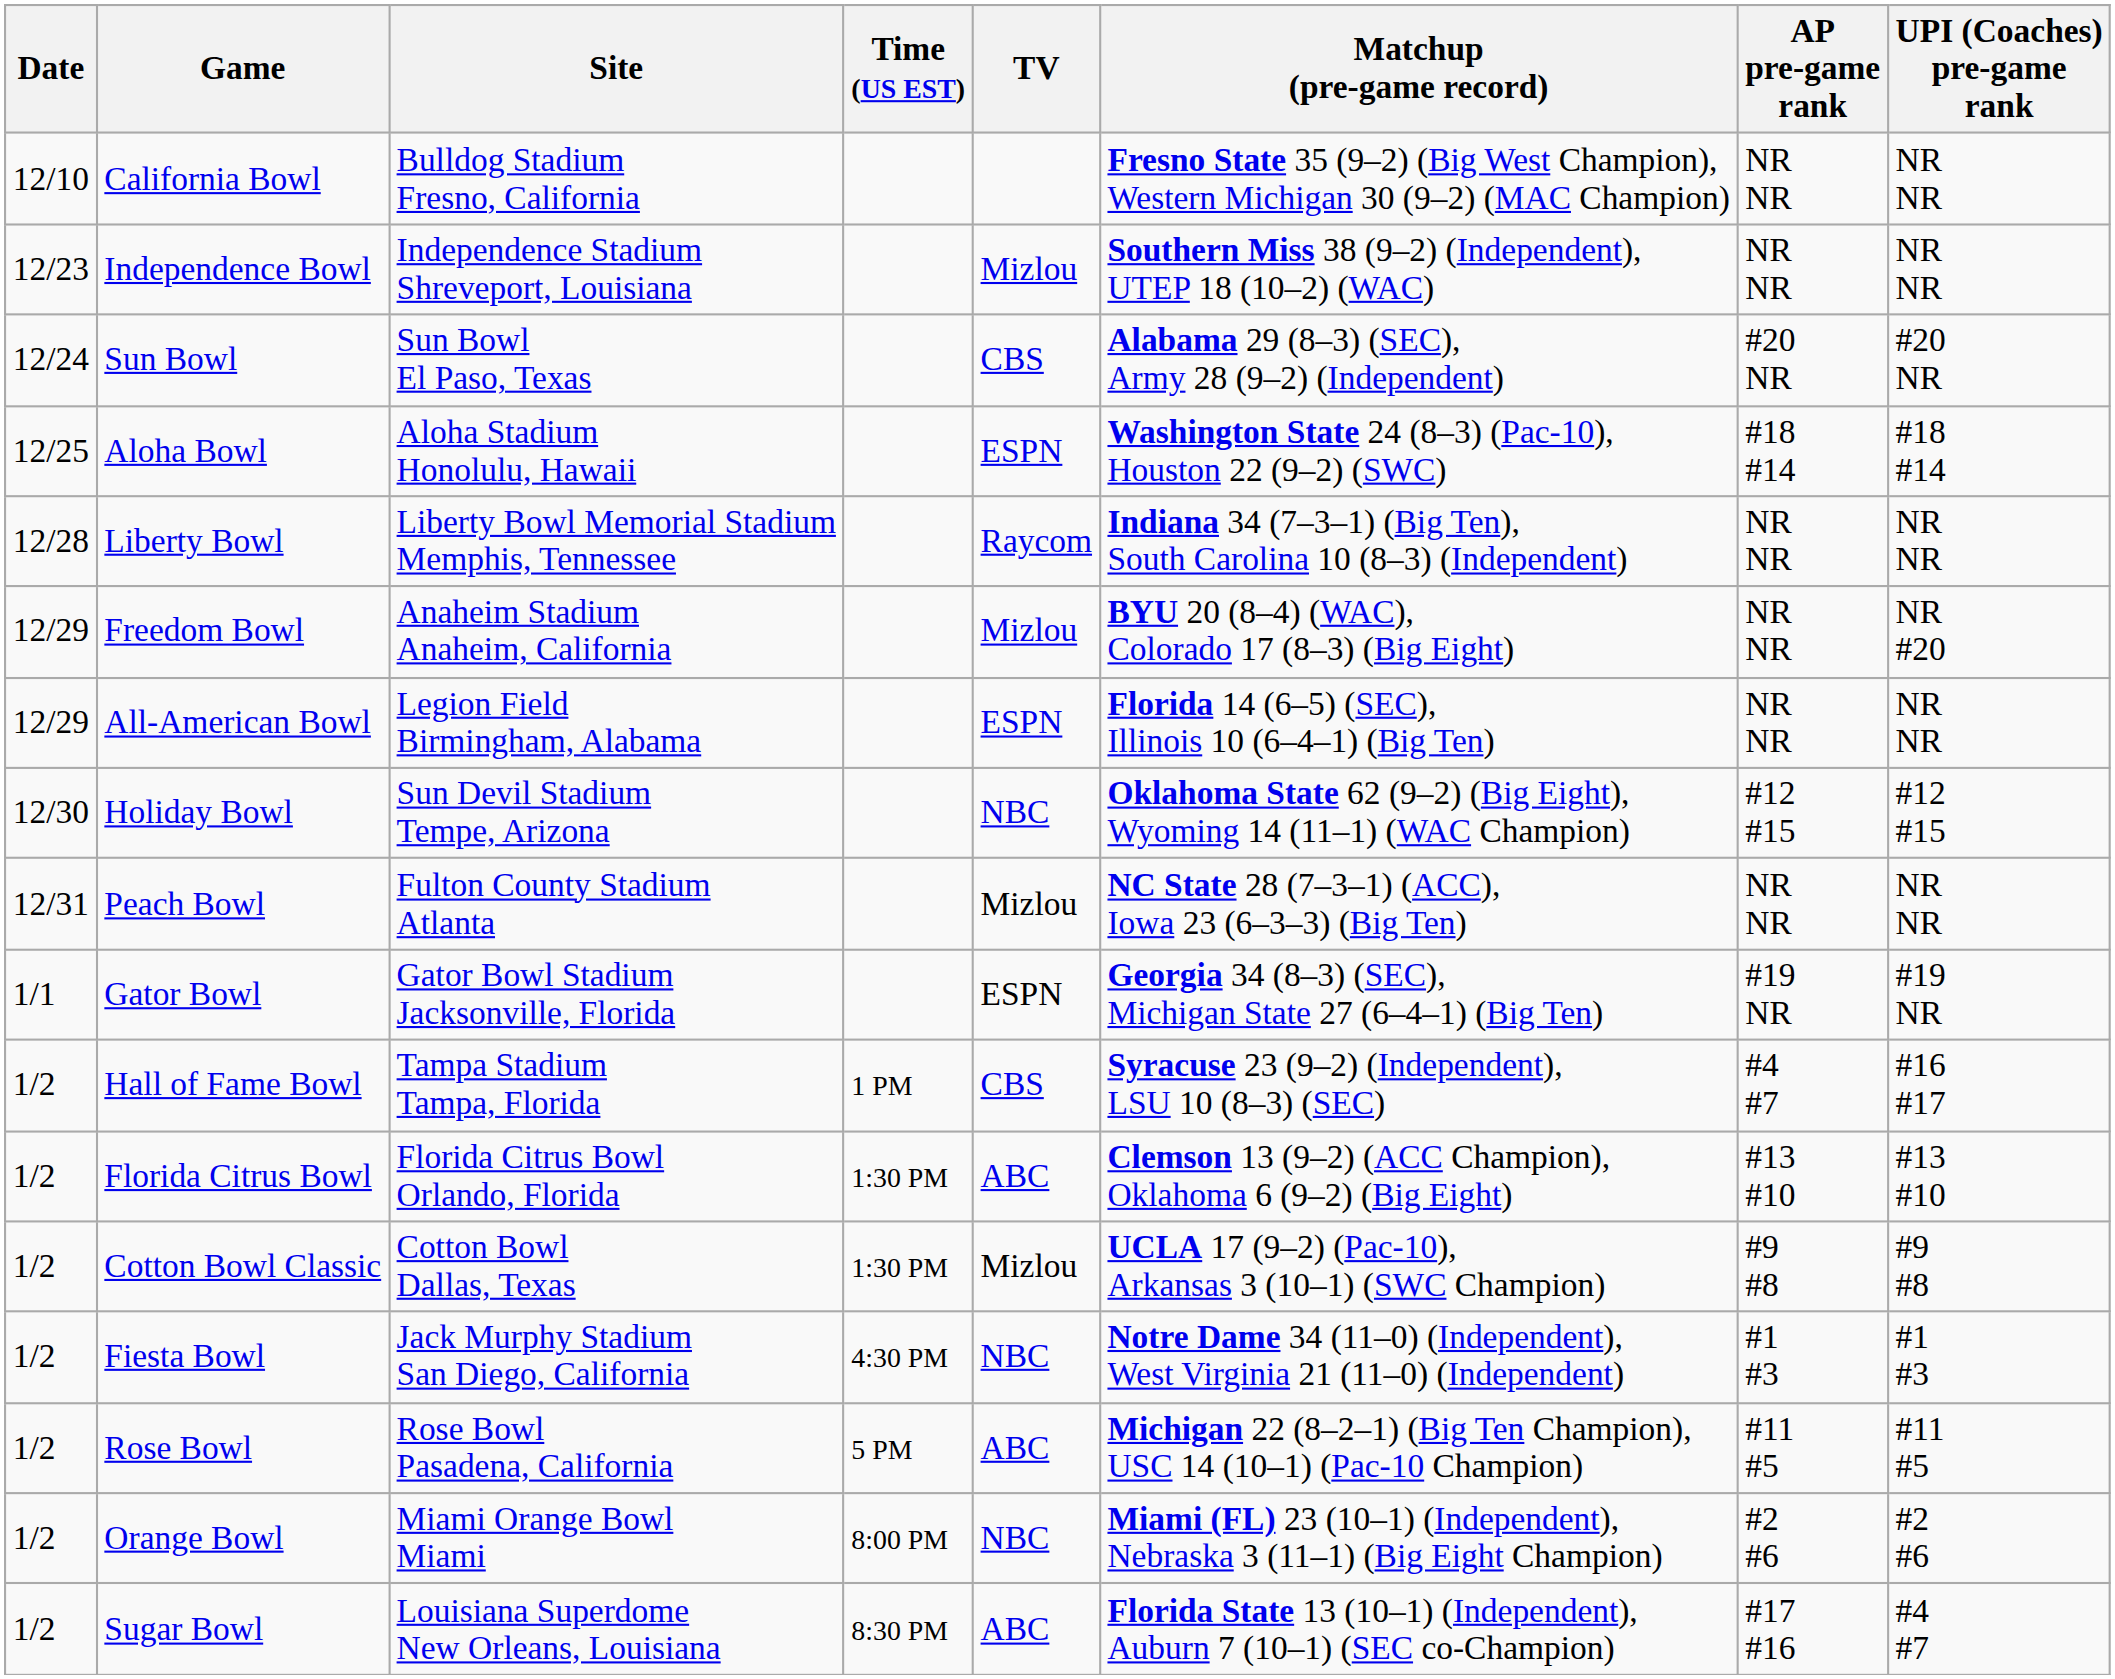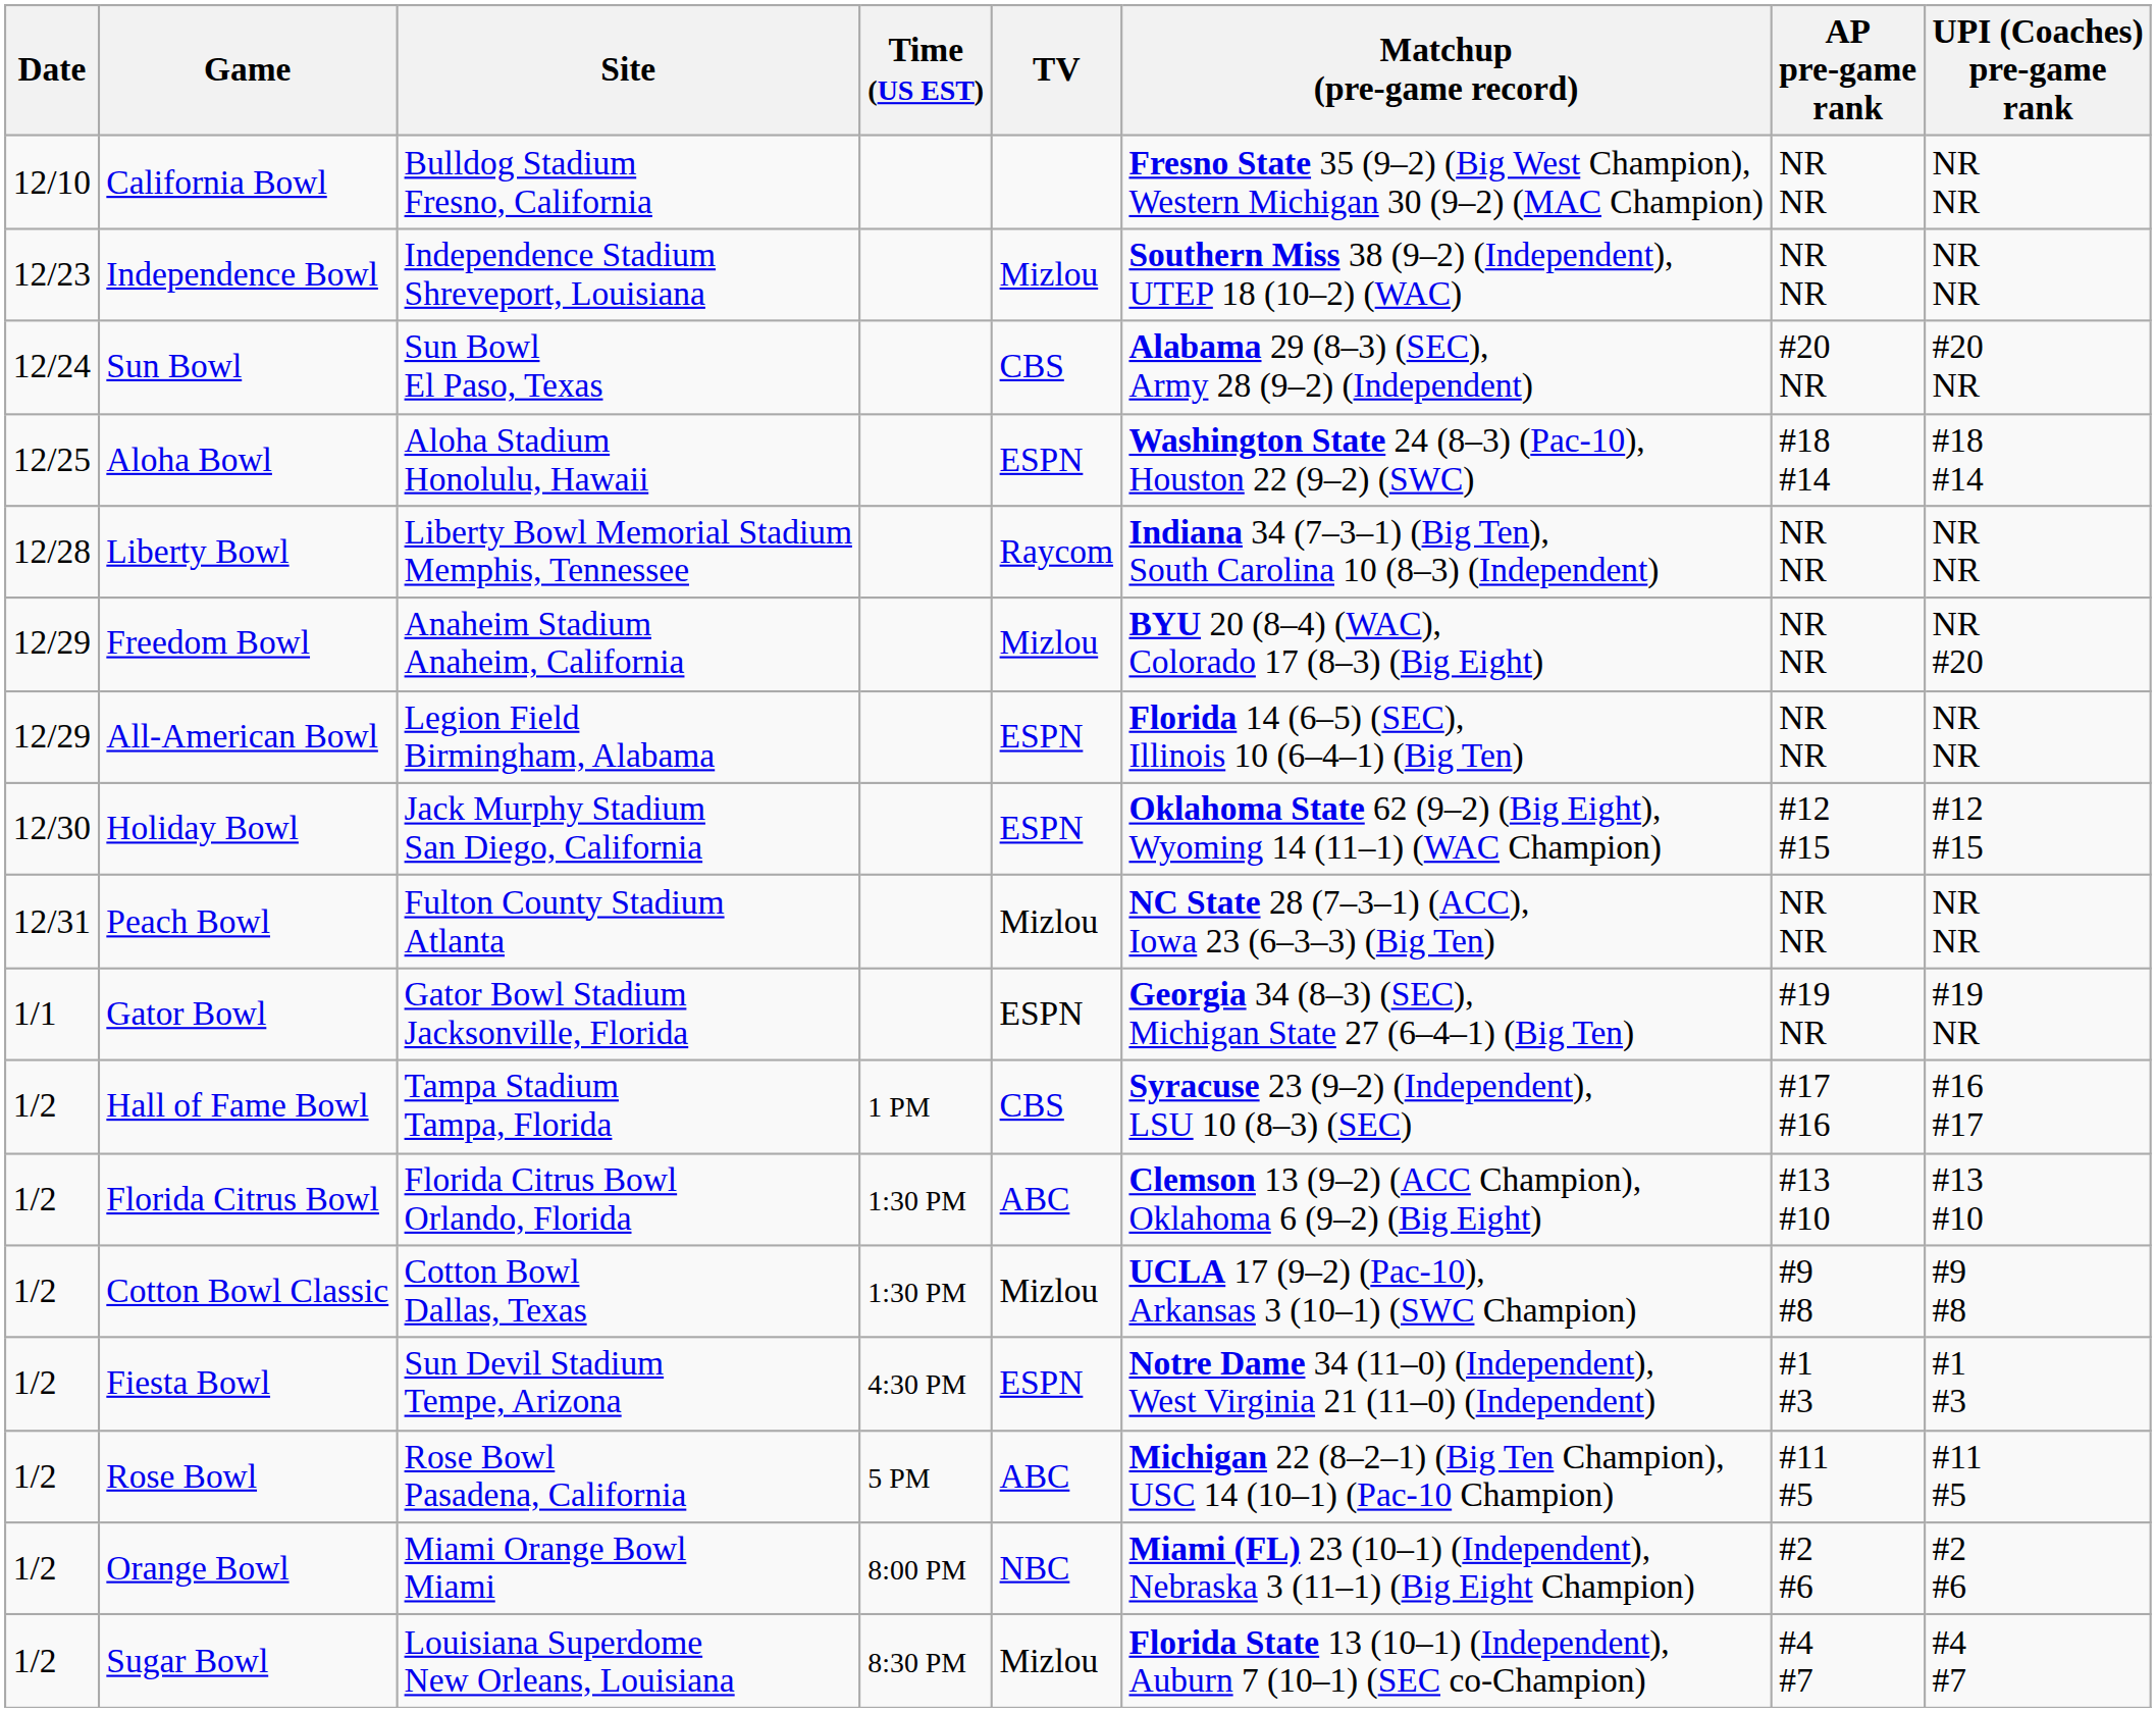 <table class="wikitable">
 <tr>
 <th>Date</th>
 <th>Game</th>
 <th>Site</th>
 <th>Time<br><small>(<a href='#'>US EST</a>)</small></th>
 <th>TV</th>
 <th>Matchup<br>(pre-game record)</th>
 <th>AP<br>pre-game<br>rank</th>
 <th>UPI (Coaches)<br>pre-game<br>rank</th>
 </tr>
 <tr>
 <td>12/10</td>
 <td><a href='#'>California Bowl</a></td>
 <td><a href='#'>Bulldog Stadium</a> <br> <a href='#'>Fresno, California</a></td>
 <td> </td>
 <td> </td>
 <td><strong><a href='#'>Fresno State</a></strong> 35 (9–2) (<a href='#'>Big West</a> Champion),<br><a href='#'>Western Michigan</a> 30 (9–2) (<a href='#'>MAC</a> Champion)</td>
 <td>NR<br>NR</td>
 <td>NR<br>NR</td>
 </tr>
 <tr>
 <td>12/23</td>
 <td><a href='#'>Independence Bowl</a></td>
 <td><a href='#'>Independence Stadium</a> <br> <a href='#'>Shreveport, Louisiana</a></td>
 <td> </td>
 <td><a href='#'>Mizlou</a></td>
 <td><strong><a href='#'>Southern Miss</a></strong> 38 (9–2) (<a href='#'>Independent</a>),<br><a href='#'>UTEP</a> 18 (10–2) (<a href='#'>WAC</a>)</td>
 <td>NR<br>NR</td>
 <td>NR<br>NR</td>
 </tr>
 <tr>
 <td>12/24</td>
 <td><a href='#'>Sun Bowl</a></td>
 <td><a href='#'>Sun Bowl</a> <br> <a href='#'>El Paso, Texas</a></td>
 <td> </td>
 <td><a href='#'>CBS</a></td>
 <td><strong><a href='#'>Alabama</a></strong> 29 (8–3) (<a href='#'>SEC</a>),<br><a href='#'>Army</a> 28 (9–2) (<a href='#'>Independent</a>)</td>
 <td>#20<br>NR</td>
 <td>#20<br>NR</td>
 </tr>
 <tr>
 <td>12/25</td>
 <td><a href='#'>Aloha Bowl</a></td>
 <td><a href='#'>Aloha Stadium</a> <br> <a href='#'>Honolulu, Hawaii</a></td>
 <td> </td>
 <td><a href='#'>ESPN</a></td>
 <td><strong><a href='#'>Washington State</a></strong> 24 (8–3) (<a href='#'>Pac-10</a>),<br><a href='#'>Houston</a> 22 (9–2) (<a href='#'>SWC</a>)</td>
 <td>#18<br>#14</td>
 <td>#18<br>#14</td>
 </tr>
 <tr>
 <td>12/28</td>
 <td><a href='#'>Liberty Bowl</a></td>
 <td><a href='#'>Liberty Bowl Memorial Stadium</a> <br> <a href='#'>Memphis, Tennessee</a></td>
 <td> </td>
 <td><a href='#'>Raycom</a></td>
 <td><strong><a href='#'>Indiana</a></strong> 34 (7–3–1) (<a href='#'>Big Ten</a>),<br><a href='#'>South Carolina</a> 10 (8–3) (<a href='#'>Independent</a>)</td>
 <td>NR<br>NR</td>
 <td>NR<br>NR</td>
 </tr>
 <tr>
 <td>12/29</td>
 <td><a href='#'>Freedom Bowl</a></td>
 <td><a href='#'>Anaheim Stadium</a> <br> <a href='#'>Anaheim, California</a></td>
 <td> </td>
 <td><a href='#'>Mizlou</a></td>
 <td><strong><a href='#'>BYU</a></strong> 20 (8–4) (<a href='#'>WAC</a>),<br><a href='#'>Colorado</a> 17 (8–3) (<a href='#'>Big Eight</a>)</td>
 <td>NR<br>NR</td>
 <td>NR<br>#20</td>
 </tr>
 <tr>
 <td>12/29</td>
 <td><a href='#'>All-American Bowl</a></td>
 <td><a href='#'>Legion Field</a> <br> <a href='#'>Birmingham, Alabama</a></td>
 <td> </td>
 <td><a href='#'>ESPN</a></td>
 <td><strong><a href='#'>Florida</a></strong> 14 (6–5) (<a href='#'>SEC</a>),<br><a href='#'>Illinois</a> 10 (6–4–1) (<a href='#'>Big Ten</a>)</td>
 <td>NR<br>NR</td>
 <td>NR<br>NR</td>
 </tr>
 <tr>
 <td>12/30</td>
 <td><a href='#'>Holiday Bowl</a></td>
-<td><a href='#'>Sun Devil Stadium</a> <br> <a href='#'>Tempe, Arizona</a></td>
+<td><a href='#'>Jack Murphy Stadium</a> <br> <a href='#'>San Diego, California</a></td>
 <td> </td>
-<td><a href='#'>NBC</a></td>
+<td><a href='#'>ESPN</a></td>
 <td><strong><a href='#'>Oklahoma State</a></strong> 62 (9–2) (<a href='#'>Big Eight</a>),<br><a href='#'>Wyoming</a> 14 (11–1) (<a href='#'>WAC</a> Champion)</td>
 <td>#12<br>#15</td>
 <td>#12<br>#15</td>
 </tr>
 <tr>
 <td>12/31</td>
 <td><a href='#'>Peach Bowl</a></td>
 <td><a href='#'>Fulton County Stadium</a> <br> <a href='#'>Atlanta</a></td>
 <td> </td>
 <td>Mizlou</td>
 <td><strong><a href='#'>NC State</a></strong> 28 (7–3–1) (<a href='#'>ACC</a>),<br><a href='#'>Iowa</a> 23 (6–3–3) (<a href='#'>Big Ten</a>)</td>
 <td>NR<br>NR</td>
 <td>NR<br>NR</td>
 </tr>
 <tr>
 <td>1/1</td>
 <td><a href='#'>Gator Bowl</a></td>
 <td><a href='#'>Gator Bowl Stadium</a> <br> <a href='#'>Jacksonville, Florida</a></td>
 <td> </td>
 <td>ESPN</td>
 <td><strong><a href='#'>Georgia</a></strong> 34 (8–3) (<a href='#'>SEC</a>),<br><a href='#'>Michigan State</a> 27 (6–4–1) (<a href='#'>Big Ten</a>)</td>
 <td>#19<br>NR</td>
 <td>#19<br>NR</td>
 </tr>
 <tr>
 <td>1/2</td>
 <td><a href='#'>Hall of Fame Bowl</a></td>
 <td><a href='#'>Tampa Stadium</a> <br> <a href='#'>Tampa, Florida</a></td>
 <td><small>1 PM</small></td>
 <td><a href='#'>CBS</a></td>
 <td><strong><a href='#'>Syracuse</a></strong> 23 (9–2) (<a href='#'>Independent</a>),<br><a href='#'>LSU</a> 10 (8–3) (<a href='#'>SEC</a>)</td>
-<td>#4<br>#7</td>
+<td>#17<br>#16</td>
 <td>#16<br>#17</td>
 </tr>
 <tr>
 <td>1/2</td>
 <td><a href='#'>Florida Citrus Bowl</a></td>
 <td><a href='#'>Florida Citrus Bowl</a> <br> <a href='#'>Orlando, Florida</a></td>
 <td><small>1:30 PM</small></td>
 <td><a href='#'>ABC</a></td>
 <td><strong><a href='#'>Clemson</a></strong> 13 (9–2) (<a href='#'>ACC</a> Champion),<br><a href='#'>Oklahoma</a> 6 (9–2) (<a href='#'>Big Eight</a>)</td>
 <td>#13<br>#10</td>
 <td>#13<br>#10</td>
 </tr>
 <tr>
 <td>1/2</td>
 <td><a href='#'>Cotton Bowl Classic</a></td>
 <td><a href='#'>Cotton Bowl</a> <br> <a href='#'>Dallas, Texas</a></td>
 <td><small>1:30 PM</small></td>
 <td>Mizlou</td>
 <td><strong><a href='#'>UCLA</a></strong> 17 (9–2) (<a href='#'>Pac-10</a>),<br><a href='#'>Arkansas</a> 3 (10–1) (<a href='#'>SWC</a> Champion)</td>
 <td>#9<br>#8</td>
 <td>#9<br>#8</td>
 </tr>
 <tr>
 <td>1/2</td>
 <td><a href='#'>Fiesta Bowl</a></td>
-<td><a href='#'>Jack Murphy Stadium</a> <br> <a href='#'>San Diego, California</a></td>
+<td><a href='#'>Sun Devil Stadium</a> <br> <a href='#'>Tempe, Arizona</a></td>
 <td><small>4:30 PM</small></td>
-<td><a href='#'>NBC</a></td>
+<td><a href='#'>ESPN</a></td>
 <td><strong><a href='#'>Notre Dame</a></strong> 34 (11–0) (<a href='#'>Independent</a>),<br><a href='#'>West Virginia</a> 21 (11–0) (<a href='#'>Independent</a>)</td>
 <td>#1<br>#3</td>
 <td>#1<br>#3</td>
 </tr>
 <tr>
 <td>1/2</td>
 <td><a href='#'>Rose Bowl</a></td>
 <td><a href='#'>Rose Bowl</a> <br> <a href='#'>Pasadena, California</a></td>
 <td><small>5 PM</small></td>
 <td><a href='#'>ABC</a></td>
 <td><strong><a href='#'>Michigan</a></strong> 22 (8–2–1) (<a href='#'>Big Ten</a> Champion),<br><a href='#'>USC</a> 14 (10–1) (<a href='#'>Pac-10</a> Champion)</td>
 <td>#11<br>#5</td>
 <td>#11<br>#5</td>
 </tr>
 <tr>
 <td>1/2</td>
 <td><a href='#'>Orange Bowl</a></td>
 <td><a href='#'>Miami Orange Bowl</a> <br> <a href='#'>Miami</a></td>
 <td><small>8:00 PM</small></td>
 <td><a href='#'>NBC</a></td>
 <td><strong><a href='#'>Miami (FL)</a></strong> 23 (10–1) (<a href='#'>Independent</a>),<br><a href='#'>Nebraska</a> 3 (11–1) (<a href='#'>Big Eight</a> Champion)</td>
 <td>#2<br>#6</td>
 <td>#2<br>#6</td>
 </tr>
 <tr>
 <td>1/2</td>
 <td><a href='#'>Sugar Bowl</a></td>
 <td><a href='#'>Louisiana Superdome</a> <br> <a href='#'>New Orleans, Louisiana</a></td>
 <td><small>8:30 PM</small></td>
-<td><a href='#'>ABC</a></td>
+<td>Mizlou</td>
 <td><strong><a href='#'>Florida State</a></strong> 13 (10–1) (<a href='#'>Independent</a>),<br><a href='#'>Auburn</a> 7 (10–1) (<a href='#'>SEC</a> co-Champion)</td>
-<td>#17<br>#16</td>
+<td>#4<br>#7</td>
 <td>#4<br>#7</td>
 </tr>
 <tr>
 </tr>
 </table>
